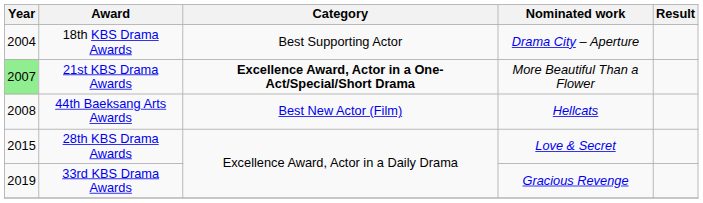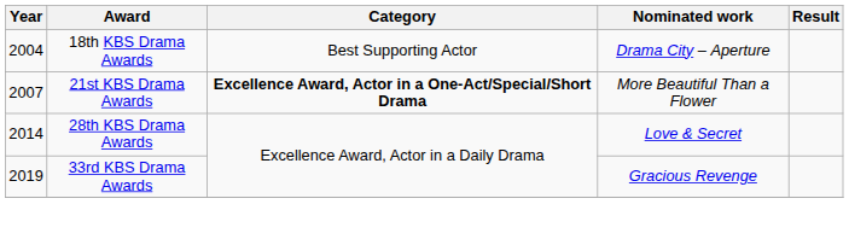 <table class="wikitable sortable plainrowheaders" style="text-align:center;">
 <tr>
 <th>Year</th>
 <th>Award</th>
 <th>Category</th>
 <th>Nominated work</th>
 <th>Result</th>
 </tr>
 <tr>
 <td>2004</td>
 <td>18th <a href='#'>KBS Drama Awards</a></td>
 <td>Best Supporting Actor</td>
 <td><em><a href='#'>Drama City</a></em> – <em>Aperture</em></td>
 <td></td>
 </tr>
 <tr>
-<td style="background: lightgreen;">2007</td>
+<td>2007</td>
 <td><a href='#'>21st KBS Drama Awards</a></td>
 <td><strong>Excellence Award, Actor in a One-Act/Special/Short Drama</strong></td>
 <td><em>More Beautiful Than a Flower</em></td>
 <td></td>
 </tr>
 <tr>
-<td>2008</td>
-<td><a href='#'>44th Baeksang Arts Awards</a></td>
-<td><a href='#'>Best New Actor (Film)</a></td>
-<td><em><a href='#'>Hellcats</a></em></td>
-<td></td>
-</tr>
-<tr>
-<td>2015</td>
+<td>2014</td>
 <td><a href='#'>28th KBS Drama Awards</a></td>
 <td rowspan="2">Excellence Award, Actor in a Daily Drama</td>
 <td><em><a href='#'>Love & Secret</a></em></td>
 <td></td>
 </tr>
 <tr>
 <td>2019</td>
 <td><a href='#'>33rd KBS Drama Awards</a></td>
 <td><em><a href='#'>Gracious Revenge</a></em></td>
 <td></td>
 </tr>
 <tr>
 </tr>
 </table>
